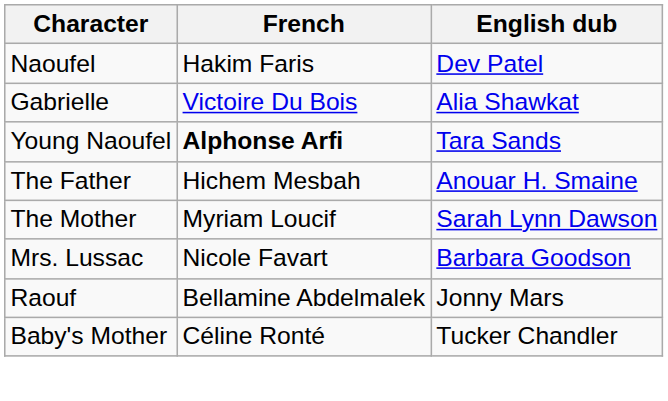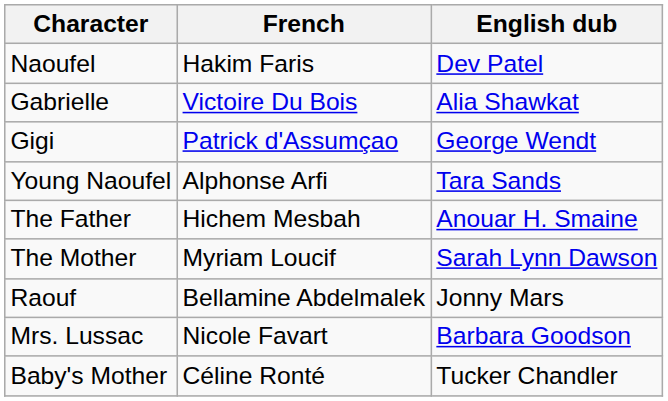 <table class="wikitable">
 <tr>
 <th>Character</th>
 <th>French</th>
 <th>English dub</th>
 </tr>
 <tr>
 <td>Naoufel</td>
 <td>Hakim Faris</td>
 <td><a href='#'>Dev Patel</a></td>
 </tr>
 <tr>
 <td>Gabrielle</td>
 <td><a href='#'>Victoire Du Bois</a></td>
 <td><a href='#'>Alia Shawkat</a></td>
 </tr>
 <tr>
+<td>Gigi</td>
+<td><a href='#'>Patrick d'Assumçao</a></td>
+<td><a href='#'>George Wendt</a></td>
+</tr>
+<tr>
 <td>Young Naoufel</td>
-<td><strong>Alphonse Arfi</strong></td>
+<td>Alphonse Arfi</td>
 <td><a href='#'>Tara Sands</a></td>
 </tr>
 <tr>
 <td>The Father</td>
 <td>Hichem Mesbah</td>
 <td><a href='#'>Anouar H. Smaine</a></td>
 </tr>
 <tr>
 <td>The Mother</td>
 <td>Myriam Loucif</td>
 <td><a href='#'>Sarah Lynn Dawson</a></td>
 </tr>
 <tr>
+<td>Raouf</td>
+<td>Bellamine Abdelmalek</td>
+<td>Jonny Mars</td>
+</tr>
+<tr>
 <td>Mrs. Lussac</td>
 <td>Nicole Favart</td>
 <td><a href='#'>Barbara Goodson</a></td>
-</tr>
-<tr>
-<td>Raouf</td>
-<td>Bellamine Abdelmalek</td>
-<td>Jonny Mars</td>
 </tr>
 <tr>
 <td>Baby's Mother</td>
 <td>Céline Ronté</td>
 <td>Tucker Chandler</td>
 </tr>
 </table>
